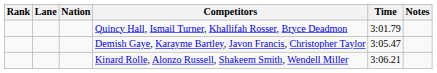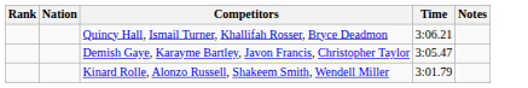 <table class="wikitable sortable" style="text-align:center">
 <tr>
 <th>Rank</th>
-<th>Lane</th>
 <th>Nation</th>
 <th>Competitors</th>
 <th>Time</th>
 <th>Notes</th>
 </tr>
 <tr>
 <td></td>
-<td></td>
 <td align=left></td>
 <td align=left><a href='#'>Quincy Hall</a>, <a href='#'>Ismail Turner</a>, <a href='#'>Khallifah Rosser</a>, <a href='#'>Bryce Deadmon</a></td>
-<td>3:01.79</td>
+<td>3:06.21</td>
 <td></td>
 </tr>
 <tr>
-<td></td>
 <td></td>
 <td align=left></td>
 <td align=left><a href='#'>Demish Gaye</a>, <a href='#'>Karayme Bartley</a>, <a href='#'>Javon Francis</a>, <a href='#'>Christopher Taylor</a></td>
 <td>3:05.47</td>
 <td></td>
 </tr>
 <tr>
 <td></td>
-<td></td>
 <td align=left></td>
 <td align=left><a href='#'>Kinard Rolle</a>, <a href='#'>Alonzo Russell</a>, <a href='#'>Shakeem Smith</a>, <a href='#'>Wendell Miller</a></td>
-<td>3:06.21</td>
+<td>3:01.79</td>
 <td></td>
 </tr>
 </table>
